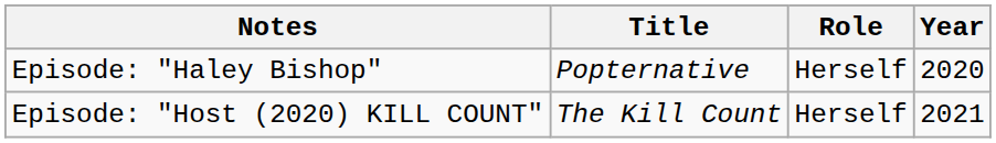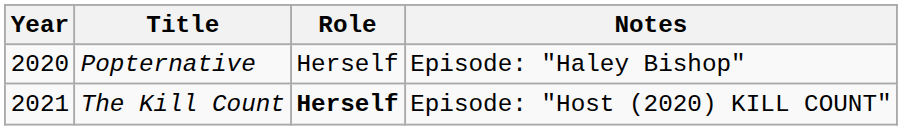 <table class="wikitable sortable">
 <tr>
-<th>Notes</th>
+<th>Year</th>
 <th>Title</th>
 <th>Role</th>
-<th>Year</th>
+<th>Notes</th>
 </tr>
 <tr>
-<td>Episode: "Haley Bishop"</td>
+<td>2020</td>
 <td><em>Popternative</em></td>
 <td>Herself</td>
-<td>2020</td>
+<td>Episode: "Haley Bishop"</td>
 </tr>
 <tr>
+<td>2021</td>
+<td><em>The Kill Count</em></td>
+<td><strong>Herself</strong></td>
 <td>Episode: "Host (2020) KILL COUNT"</td>
-<td><em>The Kill Count</em></td>
-<td>Herself</td>
-<td>2021</td>
 </tr>
 </table>
